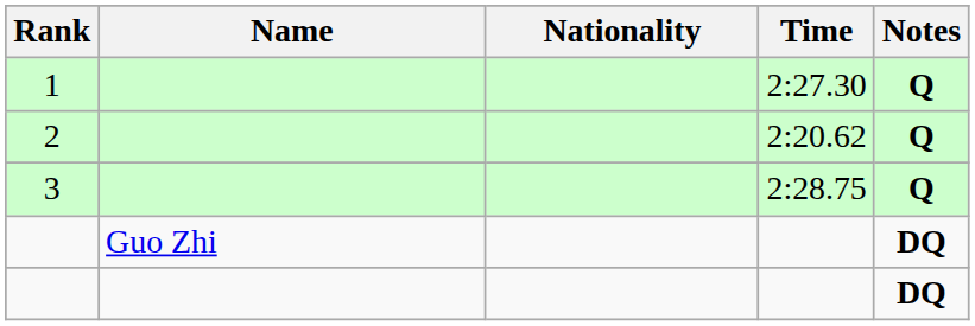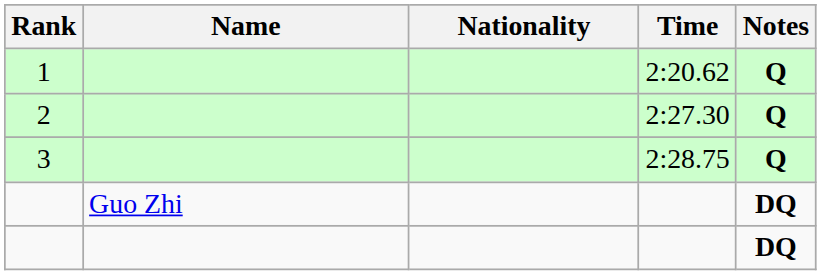 <table class="wikitable sortable" style="text-align:center">
 <tr>
 <th>Rank</th>
 <th style="width:180px">Name</th>
 <th style="width:125px">Nationality</th>
 <th>Time</th>
 <th>Notes</th>
 </tr>
 <tr style="background:#cfc;">
 <td>1</td>
 <td style="text-align:left;"></td>
 <td style="text-align:left;"></td>
-<td>2:27.30</td>
+<td>2:20.62</td>
 <td><strong>Q</strong></td>
 </tr>
 <tr style="background:#cfc;">
 <td>2</td>
 <td style="text-align:left;"></td>
 <td style="text-align:left;"></td>
-<td>2:20.62</td>
+<td>2:27.30</td>
 <td><strong>Q</strong></td>
 </tr>
 <tr style="background:#cfc;">
 <td>3</td>
 <td style="text-align:left;"></td>
 <td style="text-align:left;"></td>
 <td>2:28.75</td>
 <td><strong>Q</strong></td>
 </tr>
 <tr>
 <td></td>
 <td style="text-align:left;"><a href='#'>Guo Zhi</a></td>
 <td style="text-align:left;"></td>
 <td></td>
 <td><strong>DQ</strong></td>
 </tr>
 <tr>
 <td></td>
 <td style="text-align:left;"></td>
 <td style="text-align:left;"></td>
 <td></td>
 <td><strong>DQ</strong></td>
 </tr>
 </table>
